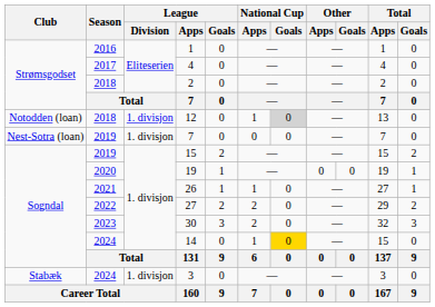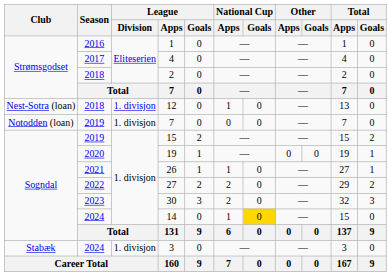 <table class="wikitable" style="text-align: center">
 <tr>
 <th rowspan="2">Club</th>
 <th rowspan="2">Season</th>
 <th colspan="3">League</th>
 <th colspan="2">National Cup</th>
 <th colspan="2">Other</th>
 <th colspan="2">Total</th>
 </tr>
 <tr>
 <th>Division</th>
 <th>Apps</th>
 <th>Goals</th>
 <th>Apps</th>
 <th>Goals</th>
 <th>Apps</th>
 <th>Goals</th>
 <th>Apps</th>
 <th>Goals</th>
 </tr>
 <tr>
 <td rowspan="4"><a href='#'>Strømsgodset</a></td>
 <td><a href='#'>2016</a></td>
 <td rowspan="3"><a href='#'>Eliteserien</a></td>
 <td>1</td>
 <td>0</td>
 <td colspan="2">—</td>
 <td colspan="2">—</td>
 <td>1</td>
 <td>0</td>
 </tr>
 <tr>
 <td><a href='#'>2017</a></td>
 <td>4</td>
 <td>0</td>
 <td colspan="2">—</td>
 <td colspan="2">—</td>
 <td>4</td>
 <td>0</td>
 </tr>
 <tr>
 <td><a href='#'>2018</a></td>
 <td>2</td>
 <td>0</td>
 <td colspan="2">—</td>
 <td colspan="2">—</td>
 <td>2</td>
 <td>0</td>
 </tr>
 <tr>
 <th colspan="2">Total</th>
 <th>7</th>
 <th>0</th>
 <th colspan="2">—</th>
 <th colspan="2">—</th>
 <th>7</th>
 <th>0</th>
 </tr>
 <tr>
-<td><a href='#'>Notodden</a> (loan)</td>
+<td><a href='#'>Nest-Sotra</a> (loan)</td>
 <td><a href='#'>2018</a></td>
 <td><a href='#'>1. divisjon</a></td>
 <td>12</td>
 <td>0</td>
 <td>1</td>
-<td style="background: lightgrey;">0</td>
+<td>0</td>
 <td colspan="2">—</td>
 <td>13</td>
 <td>0</td>
 </tr>
 <tr>
-<td><a href='#'>Nest-Sotra</a> (loan)</td>
+<td><a href='#'>Notodden</a> (loan)</td>
 <td><a href='#'>2019</a></td>
 <td>1. divisjon</td>
 <td>7</td>
 <td>0</td>
 <td>0</td>
 <td>0</td>
 <td colspan="2">—</td>
 <td>7</td>
 <td>0</td>
 </tr>
 <tr>
 <td rowspan="7"><a href='#'>Sogndal</a></td>
 <td><a href='#'>2019</a></td>
 <td rowspan="6">1. divisjon</td>
 <td>15</td>
 <td>2</td>
 <td colspan="2">—</td>
 <td colspan="2">—</td>
 <td>15</td>
 <td>2</td>
 </tr>
 <tr>
 <td><a href='#'>2020</a></td>
 <td>19</td>
 <td>1</td>
 <td colspan="2">—</td>
 <td>0</td>
 <td>0</td>
 <td>19</td>
 <td>1</td>
 </tr>
 <tr>
 <td><a href='#'>2021</a></td>
 <td>26</td>
 <td>1</td>
 <td>1</td>
 <td>0</td>
 <td colspan="2">—</td>
 <td>27</td>
 <td>1</td>
 </tr>
 <tr>
 <td><a href='#'>2022</a></td>
 <td>27</td>
 <td>2</td>
 <td>2</td>
 <td>0</td>
 <td colspan="2">—</td>
 <td>29</td>
 <td>2</td>
 </tr>
 <tr>
 <td><a href='#'>2023</a></td>
 <td>30</td>
 <td>3</td>
 <td>2</td>
 <td>0</td>
 <td colspan="2">—</td>
 <td>32</td>
 <td>3</td>
 </tr>
 <tr>
 <td><a href='#'>2024</a></td>
 <td>14</td>
 <td>0</td>
 <td>1</td>
 <td style="background: gold;">0</td>
 <td colspan="2">—</td>
 <td>15</td>
 <td>0</td>
 </tr>
 <tr>
 <th colspan="2">Total</th>
 <th>131</th>
 <th>9</th>
 <th>6</th>
 <th>0</th>
 <th>0</th>
 <th>0</th>
 <th>137</th>
 <th>9</th>
 </tr>
 <tr>
 <td><a href='#'>Stabæk</a></td>
 <td><a href='#'>2024</a></td>
 <td>1. divisjon</td>
 <td>3</td>
 <td>0</td>
 <td colspan="2">—</td>
 <td colspan="2">—</td>
 <td>3</td>
 <td>0</td>
 </tr>
 <tr>
 <th colspan="3">Career Total</th>
 <th>160</th>
 <th>9</th>
 <th>7</th>
 <th>0</th>
 <th>0</th>
 <th>0</th>
 <th>167</th>
 <th>9</th>
 </tr>
 </table>
